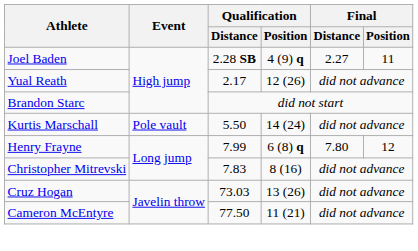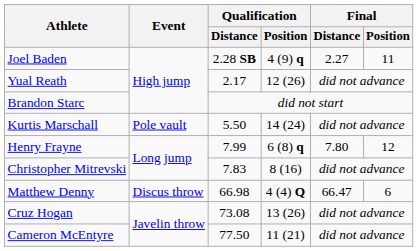 <table class=wikitable style=font-size:90%>
 <tr>
 <th rowspan=2>Athlete</th>
 <th rowspan=2>Event</th>
 <th colspan=2>Qualification</th>
 <th colspan=2>Final</th>
 </tr>
 <tr style=font-size:95%>
 <th>Distance</th>
 <th>Position</th>
 <th>Distance</th>
 <th>Position</th>
 </tr>
 <tr align=center>
 <td align=left><a href='#'>Joel Baden</a></td>
 <td align=left rowspan=3><a href='#'>High jump</a></td>
 <td>2.28 <strong>SB</strong></td>
 <td>4 (9) <strong>q</strong></td>
 <td>2.27</td>
 <td>11</td>
 </tr>
 <tr align=center>
 <td align=left><a href='#'>Yual Reath</a></td>
 <td>2.17</td>
 <td>12 (26)</td>
 <td colspan="2"><em>did not advance</em></td>
 </tr>
 <tr align=center>
 <td align=left><a href='#'>Brandon Starc</a></td>
 <td colspan="4"><em>did not start</em></td>
 </tr>
 <tr align=center>
 <td align=left><a href='#'>Kurtis Marschall</a></td>
 <td align=left><a href='#'>Pole vault</a></td>
 <td>5.50</td>
 <td>14 (24)</td>
 <td colspan="2"><em>did not advance</em></td>
 </tr>
 <tr align=center>
 <td align=left><a href='#'>Henry Frayne</a></td>
 <td align=left rowspan=2><a href='#'>Long jump</a></td>
 <td>7.99</td>
 <td>6 (8) <strong>q</strong></td>
 <td>7.80</td>
 <td>12</td>
 </tr>
 <tr align=center>
 <td align=left><a href='#'>Christopher Mitrevski</a></td>
 <td>7.83</td>
 <td>8 (16)</td>
 <td colspan="2"><em>did not advance</em></td>
 </tr>
 <tr align=center>
+<td align=left><a href='#'>Matthew Denny</a></td>
+<td align=left><a href='#'>Discus throw</a></td>
+<td>66.98</td>
+<td>4 (4) <strong>Q</strong></td>
+<td>66.47</td>
+<td>6</td>
+</tr>
+<tr align=center>
 <td align=left><a href='#'>Cruz Hogan</a></td>
 <td align=left rowspan=2><a href='#'>Javelin throw</a></td>
-<td>73.03</td>
+<td>73.08</td>
 <td>13 (26)</td>
 <td colspan="2"><em>did not advance</em></td>
 </tr>
 <tr align=center>
 <td align=left><a href='#'>Cameron McEntyre</a></td>
 <td>77.50</td>
 <td>11 (21)</td>
 <td colspan="2"><em>did not advance</em></td>
 </tr>
 </table>
